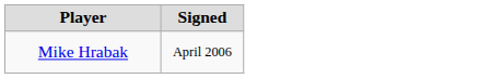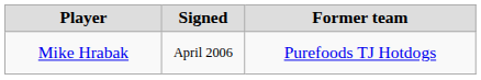 <table class="wikitable" style="text-align: center">
 <tr align="center" bgcolor="#dddddd">
 <td style="width:140px"><strong>Player</strong></td>
 <td style="width:70px"><strong>Signed</strong></td>
+<td style="width:210px"><strong>Former team</strong></td>
 </tr>
 <tr style="height:40px">
 <td><a href='#'>Mike Hrabak</a></td>
 <td style="font-size: 80%">April 2006</td>
+<td><a href='#'>Purefoods TJ Hotdogs</a></td>
 </tr>
 </table>
